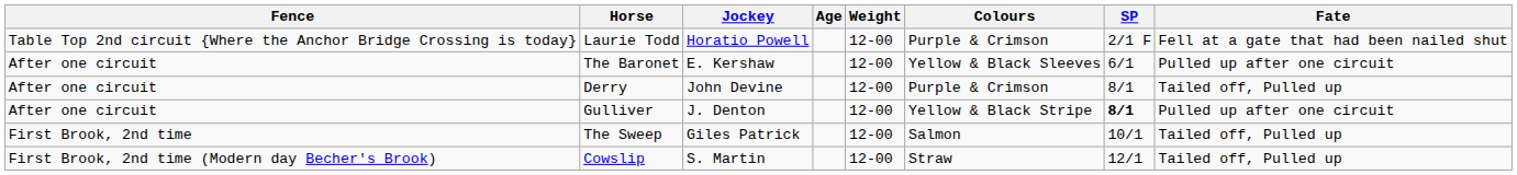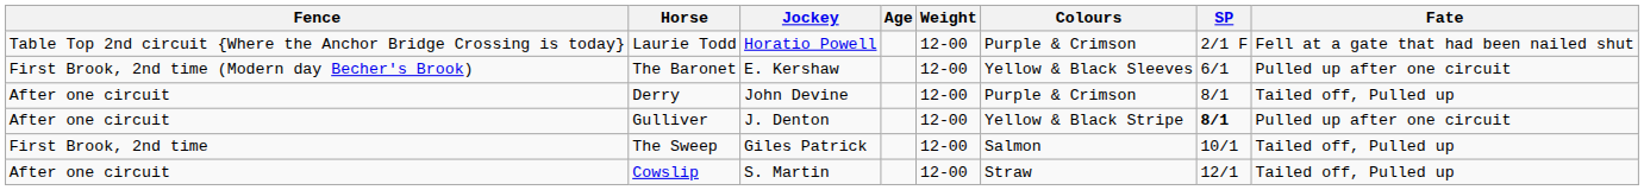 <table class="wikitable sortable">
 <tr>
 <th>Fence</th>
 <th>Horse</th>
 <th><a href='#'>Jockey</a></th>
 <th>Age</th>
 <th>Weight</th>
 <th>Colours</th>
 <th><a href='#'>SP</a></th>
 <th>Fate</th>
 </tr>
 <tr>
 <td>Table Top 2nd circuit {Where the Anchor Bridge Crossing is today}</td>
 <td>Laurie Todd</td>
 <td><a href='#'>Horatio Powell</a></td>
 <td></td>
 <td>12-00</td>
 <td>Purple & Crimson</td>
 <td>2/1 F</td>
 <td>Fell at a gate that had been nailed shut</td>
 </tr>
 <tr>
-<td>After one circuit</td>
+<td>First Brook, 2nd time (Modern day <a href='#'>Becher's Brook</a>)</td>
 <td>The Baronet</td>
 <td>E. Kershaw</td>
 <td></td>
 <td>12-00</td>
 <td>Yellow & Black Sleeves</td>
 <td>6/1</td>
 <td>Pulled up after one circuit</td>
 </tr>
 <tr>
 <td>After one circuit</td>
 <td>Derry</td>
 <td>John Devine</td>
 <td></td>
 <td>12-00</td>
 <td>Purple & Crimson</td>
 <td>8/1</td>
 <td>Tailed off, Pulled up</td>
 </tr>
 <tr>
 <td>After one circuit</td>
 <td>Gulliver</td>
 <td>J. Denton</td>
 <td></td>
 <td>12-00</td>
 <td>Yellow & Black Stripe</td>
 <td><strong>8/1</strong></td>
 <td>Pulled up after one circuit</td>
 </tr>
 <tr>
 <td>First Brook, 2nd time</td>
 <td>The Sweep</td>
 <td>Giles Patrick</td>
 <td></td>
 <td>12-00</td>
 <td>Salmon</td>
 <td>10/1</td>
 <td>Tailed off, Pulled up</td>
 </tr>
 <tr>
-<td>First Brook, 2nd time (Modern day <a href='#'>Becher's Brook</a>)</td>
+<td>After one circuit</td>
 <td><a href='#'>Cowslip</a></td>
 <td>S. Martin</td>
 <td></td>
 <td>12-00</td>
 <td>Straw</td>
 <td>12/1</td>
 <td>Tailed off, Pulled up</td>
 </tr>
 </table>
